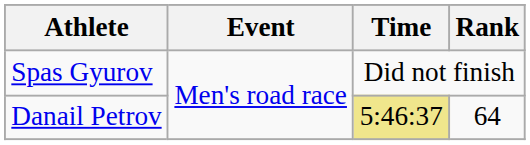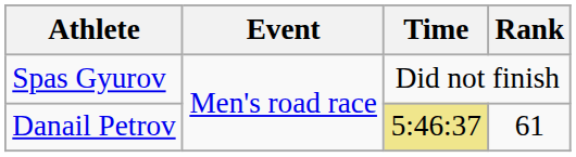 <table class="wikitable" style="font-size:90%">
 <tr>
 <th>Athlete</th>
 <th>Event</th>
 <th>Time</th>
 <th>Rank</th>
 </tr>
 <tr align=center>
 <td align=left><a href='#'>Spas Gyurov</a></td>
 <td align=left rowspan=2><a href='#'>Men's road race</a></td>
 <td colspan=2>Did not finish</td>
 </tr>
 <tr align=center>
 <td align=left><a href='#'>Danail Petrov</a></td>
 <td style="background: khaki;">5:46:37</td>
-<td>64</td>
+<td>61</td>
 </tr>
 </table>
